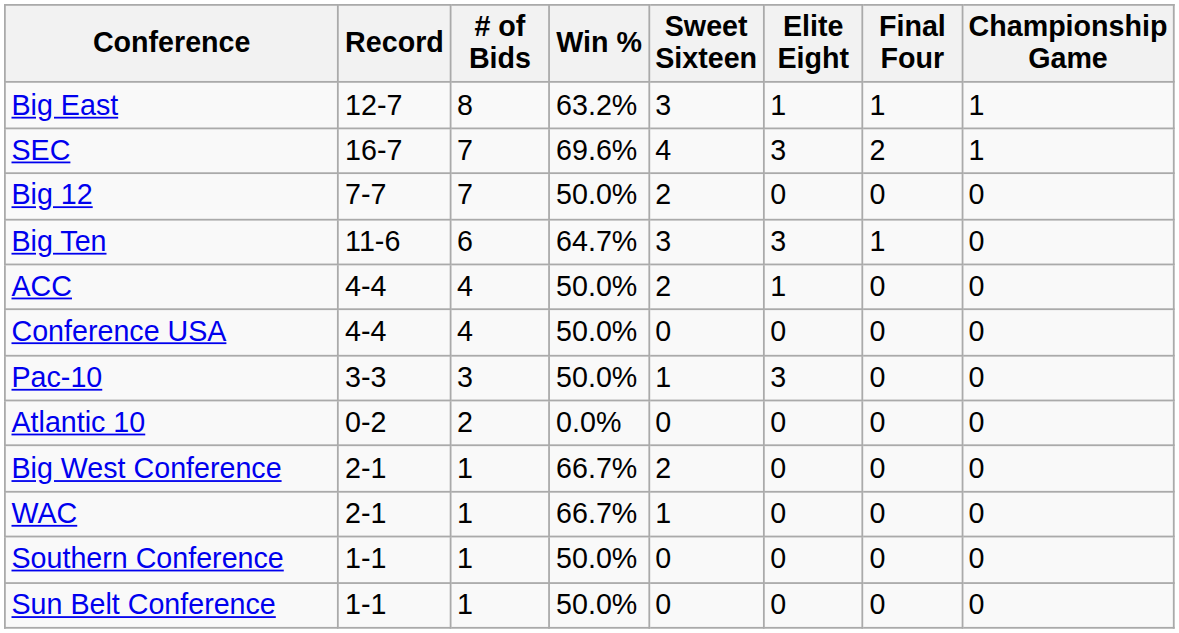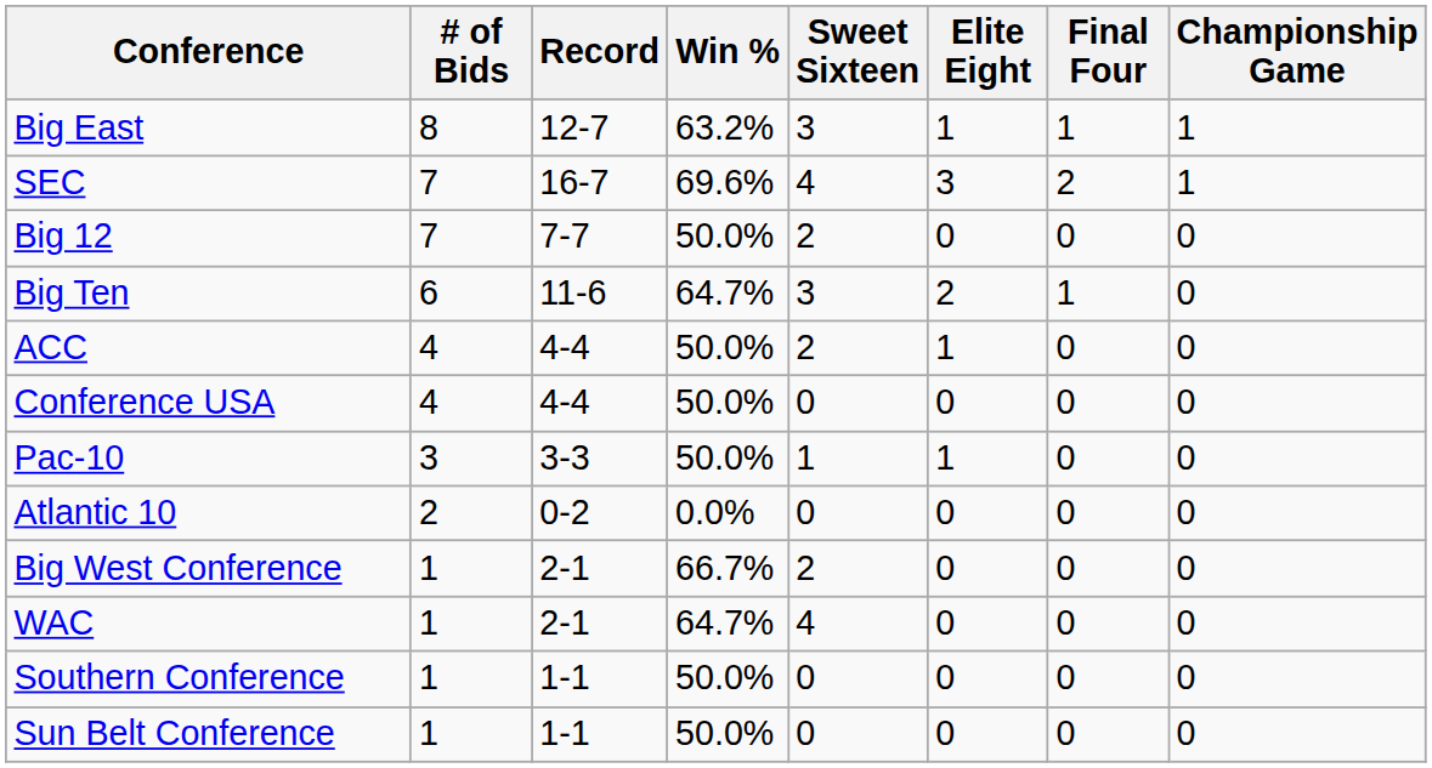 <table class="wikitable sortable">
 <tr>
 <th>Conference</th>
+<th># of Bids</th>
 <th>Record</th>
-<th># of Bids</th>
 <th>Win %</th>
 <th>Sweet Sixteen</th>
 <th>Elite Eight</th>
 <th>Final Four</th>
 <th>Championship Game</th>
 </tr>
 <tr valign="bottom">
 <td width="179" height="13"><a href='#'>Big East</a></td>
+<td width="48">8</td>
 <td width="48">12-7</td>
-<td width="48">8</td>
 <td width="48">63.2%</td>
 <td width="48">3</td>
 <td width="48">1</td>
 <td width="48">1</td>
 <td width="109">1</td>
 </tr>
 <tr valign="bottom">
 <td height="13"><a href='#'>SEC</a></td>
+<td>7</td>
 <td>16-7</td>
-<td>7</td>
 <td>69.6%</td>
 <td>4</td>
 <td>3</td>
 <td>2</td>
 <td>1</td>
 </tr>
 <tr valign="bottom">
 <td height="13"><a href='#'>Big 12</a></td>
+<td>7</td>
 <td>7-7</td>
-<td>7</td>
 <td>50.0%</td>
 <td>2</td>
 <td>0</td>
 <td>0</td>
 <td>0</td>
 </tr>
 <tr valign="bottom">
 <td height="13"><a href='#'>Big Ten</a></td>
+<td>6</td>
 <td>11-6</td>
-<td>6</td>
 <td>64.7%</td>
 <td>3</td>
-<td>3</td>
+<td>2</td>
 <td>1</td>
 <td>0</td>
 </tr>
 <tr valign="bottom">
 <td height="13"><a href='#'>ACC</a></td>
+<td>4</td>
 <td>4-4</td>
-<td>4</td>
 <td>50.0%</td>
 <td>2</td>
 <td>1</td>
 <td>0</td>
 <td>0</td>
 </tr>
 <tr valign="bottom">
 <td height="13"><a href='#'>Conference USA</a></td>
+<td>4</td>
 <td>4-4</td>
-<td>4</td>
 <td>50.0%</td>
 <td>0</td>
 <td>0</td>
 <td>0</td>
 <td>0</td>
 </tr>
 <tr valign="bottom">
 <td height="13"><a href='#'>Pac-10</a></td>
+<td>3</td>
 <td>3-3</td>
-<td>3</td>
 <td>50.0%</td>
 <td>1</td>
-<td>3</td>
+<td>1</td>
 <td>0</td>
 <td>0</td>
 </tr>
 <tr valign="bottom">
 <td height="13"><a href='#'>Atlantic 10</a></td>
+<td>2</td>
 <td>0-2</td>
-<td>2</td>
 <td>0.0%</td>
 <td>0</td>
 <td>0</td>
 <td>0</td>
 <td>0</td>
 </tr>
 <tr valign="bottom">
 <td height="13"><a href='#'>Big West Conference</a></td>
+<td>1</td>
 <td>2-1</td>
-<td>1</td>
 <td>66.7%</td>
 <td>2</td>
 <td>0</td>
 <td>0</td>
 <td>0</td>
 </tr>
 <tr valign="bottom">
 <td height="13"><a href='#'>WAC</a></td>
+<td>1</td>
 <td>2-1</td>
-<td>1</td>
-<td>66.7%</td>
-<td>1</td>
+<td>64.7%</td>
+<td>4</td>
 <td>0</td>
 <td>0</td>
 <td>0</td>
 </tr>
 <tr valign="bottom">
 <td height="13"><a href='#'>Southern Conference</a></td>
+<td>1</td>
 <td>1-1</td>
-<td>1</td>
 <td>50.0%</td>
 <td>0</td>
 <td>0</td>
 <td>0</td>
 <td>0</td>
 </tr>
 <tr valign="bottom">
 <td height="13"><a href='#'>Sun Belt Conference</a></td>
+<td>1</td>
 <td>1-1</td>
-<td>1</td>
 <td>50.0%</td>
 <td>0</td>
 <td>0</td>
 <td>0</td>
 <td>0</td>
 </tr>
 </table>
